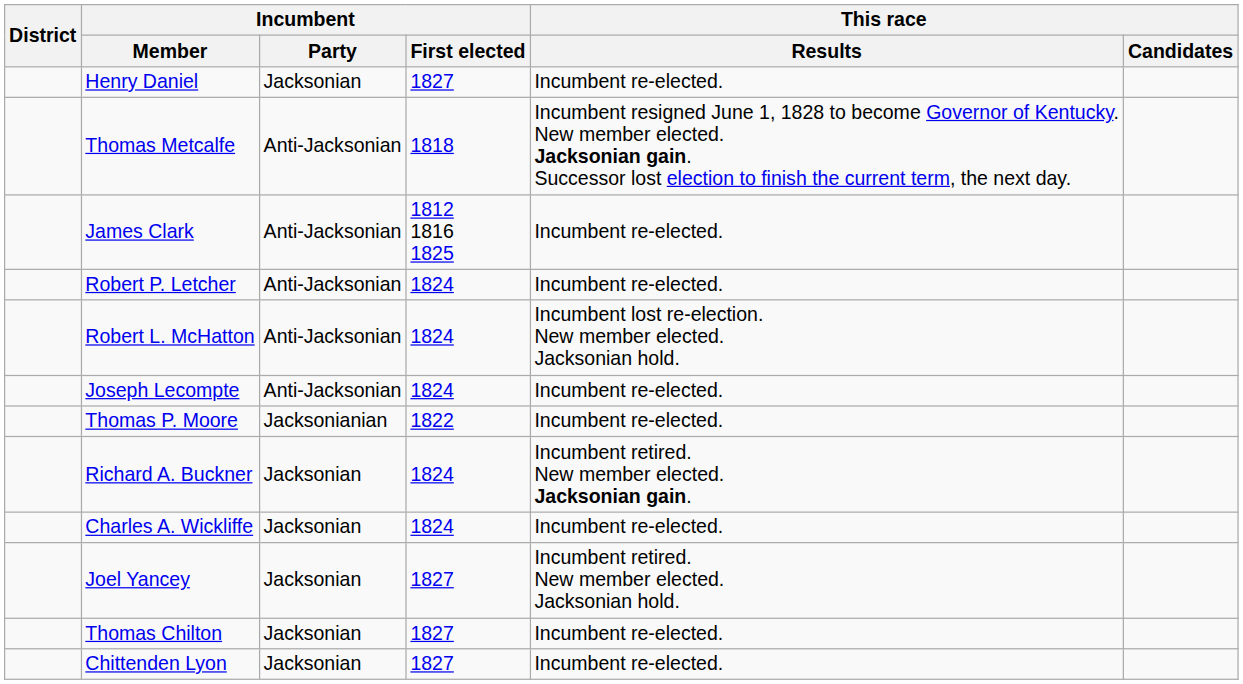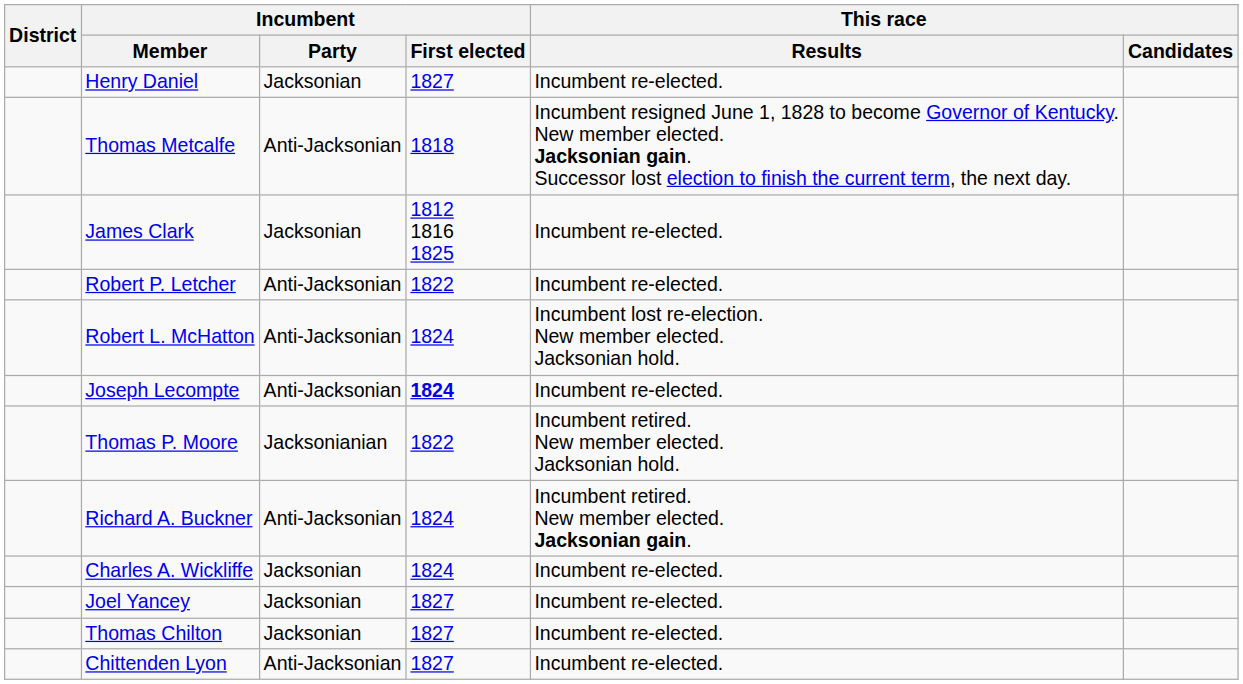 <table class=wikitable>
 <tr>
 <th rowspan=2>District</th>
 <th colspan=3>Incumbent</th>
 <th colspan=2>This race</th>
 </tr>
 <tr>
 <th>Member</th>
 <th>Party</th>
 <th>First elected</th>
 <th>Results</th>
 <th>Candidates</th>
 </tr>
 <tr>
 <td></td>
 <td><a href='#'>Henry Daniel</a></td>
 <td>Jacksonian</td>
 <td><a href='#'>1827</a></td>
 <td>Incumbent re-elected.</td>
 <td nowrap></td>
 </tr>
 <tr>
 <td></td>
 <td><a href='#'>Thomas Metcalfe</a></td>
 <td>Anti-Jacksonian</td>
 <td><a href='#'>1818</a></td>
 <td>Incumbent resigned June 1, 1828 to become <a href='#'>Governor of Kentucky</a>.<br>New member elected.<br><strong>Jacksonian gain</strong>.<br>Successor lost <a href='#'>election to finish the current term</a>, the next day.</td>
 <td nowrap></td>
 </tr>
 <tr>
 <td></td>
 <td><a href='#'>James Clark</a></td>
-<td>Anti-Jacksonian</td>
+<td>Jacksonian</td>
 <td><a href='#'>1812</a><br>1816 <br><a href='#'>1825 </a></td>
 <td>Incumbent re-elected.</td>
 <td nowrap></td>
 </tr>
 <tr>
 <td></td>
 <td><a href='#'>Robert P. Letcher</a></td>
 <td>Anti-Jacksonian</td>
-<td><a href='#'>1824</a></td>
+<td><a href='#'>1822</a></td>
 <td>Incumbent re-elected.</td>
 <td nowrap></td>
 </tr>
 <tr>
 <td></td>
 <td><a href='#'>Robert L. McHatton</a></td>
 <td>Anti-Jacksonian</td>
 <td><a href='#'>1824 </a></td>
 <td>Incumbent lost re-election.<br>New member elected.<br>Jacksonian hold.</td>
 <td nowrap></td>
 </tr>
 <tr>
 <td></td>
 <td><a href='#'>Joseph Lecompte</a></td>
 <td>Anti-Jacksonian</td>
-<td><a href='#'>1824</a></td>
+<td><strong><a href='#'>1824</a></strong></td>
 <td>Incumbent re-elected.</td>
 <td nowrap></td>
 </tr>
 <tr>
 <td></td>
 <td><a href='#'>Thomas P. Moore</a></td>
 <td>Jacksonianian</td>
 <td><a href='#'>1822</a></td>
-<td>Incumbent re-elected.</td>
+<td>Incumbent retired.<br>New member elected.<br>Jacksonian hold.</td>
 <td nowrap></td>
 </tr>
 <tr>
 <td></td>
 <td><a href='#'>Richard A. Buckner</a></td>
-<td>Jacksonian</td>
+<td>Anti-Jacksonian</td>
 <td><a href='#'>1824</a></td>
 <td>Incumbent retired.<br>New member elected.<br><strong>Jacksonian gain</strong>.</td>
 <td nowrap></td>
 </tr>
 <tr>
 <td></td>
 <td><a href='#'>Charles A. Wickliffe</a></td>
 <td>Jacksonian</td>
 <td><a href='#'>1824</a></td>
 <td>Incumbent re-elected.</td>
 <td nowrap></td>
 </tr>
 <tr>
 <td></td>
 <td><a href='#'>Joel Yancey</a></td>
 <td>Jacksonian</td>
 <td><a href='#'>1827</a></td>
-<td>Incumbent retired.<br>New member elected.<br>Jacksonian hold.</td>
+<td>Incumbent re-elected.</td>
 <td nowrap></td>
 </tr>
 <tr>
 <td></td>
 <td><a href='#'>Thomas Chilton</a></td>
 <td>Jacksonian</td>
 <td><a href='#'>1827 </a></td>
 <td>Incumbent re-elected.</td>
 <td nowrap></td>
 </tr>
 <tr>
 <td></td>
 <td><a href='#'>Chittenden Lyon</a></td>
-<td>Jacksonian</td>
+<td>Anti-Jacksonian</td>
 <td><a href='#'>1827</a></td>
 <td>Incumbent re-elected.</td>
 <td nowrap></td>
 </tr>
 </table>
